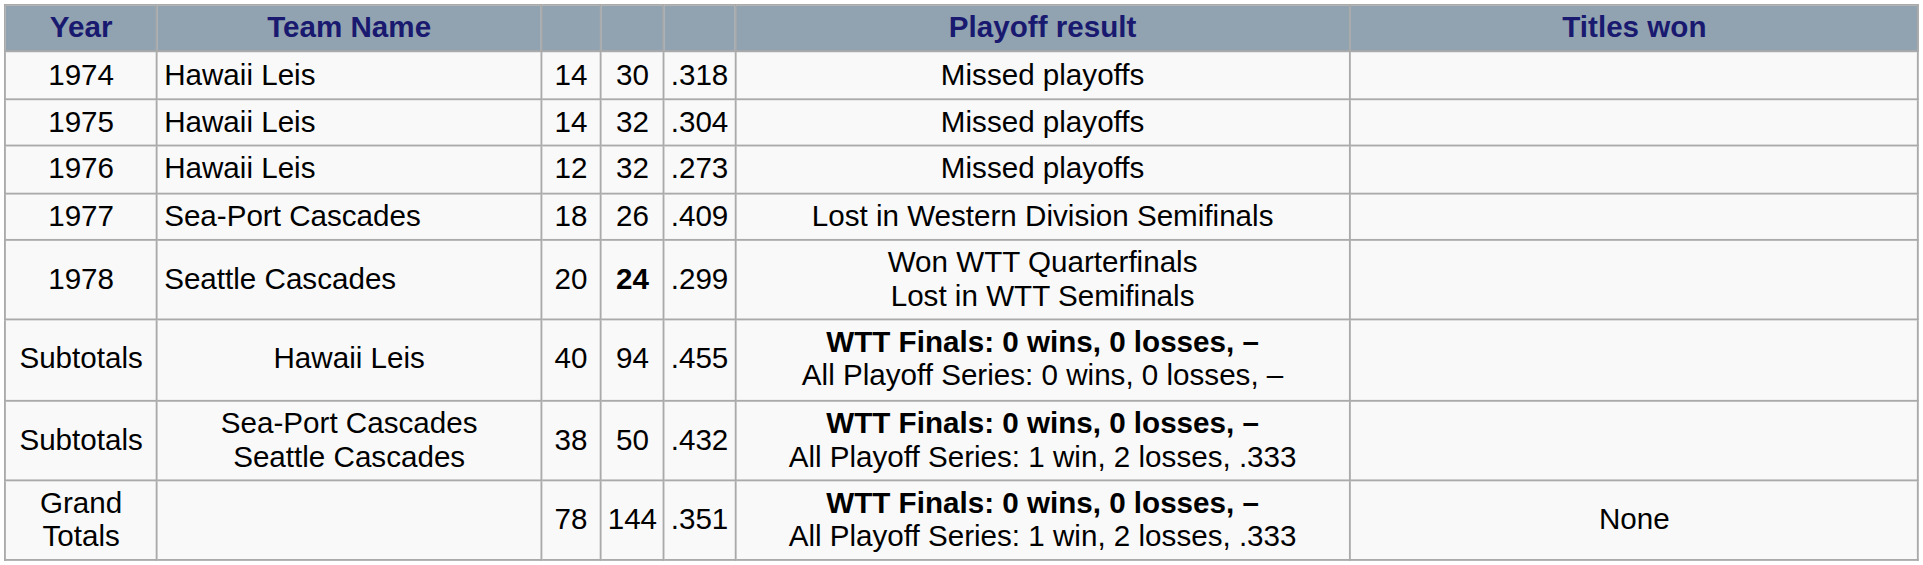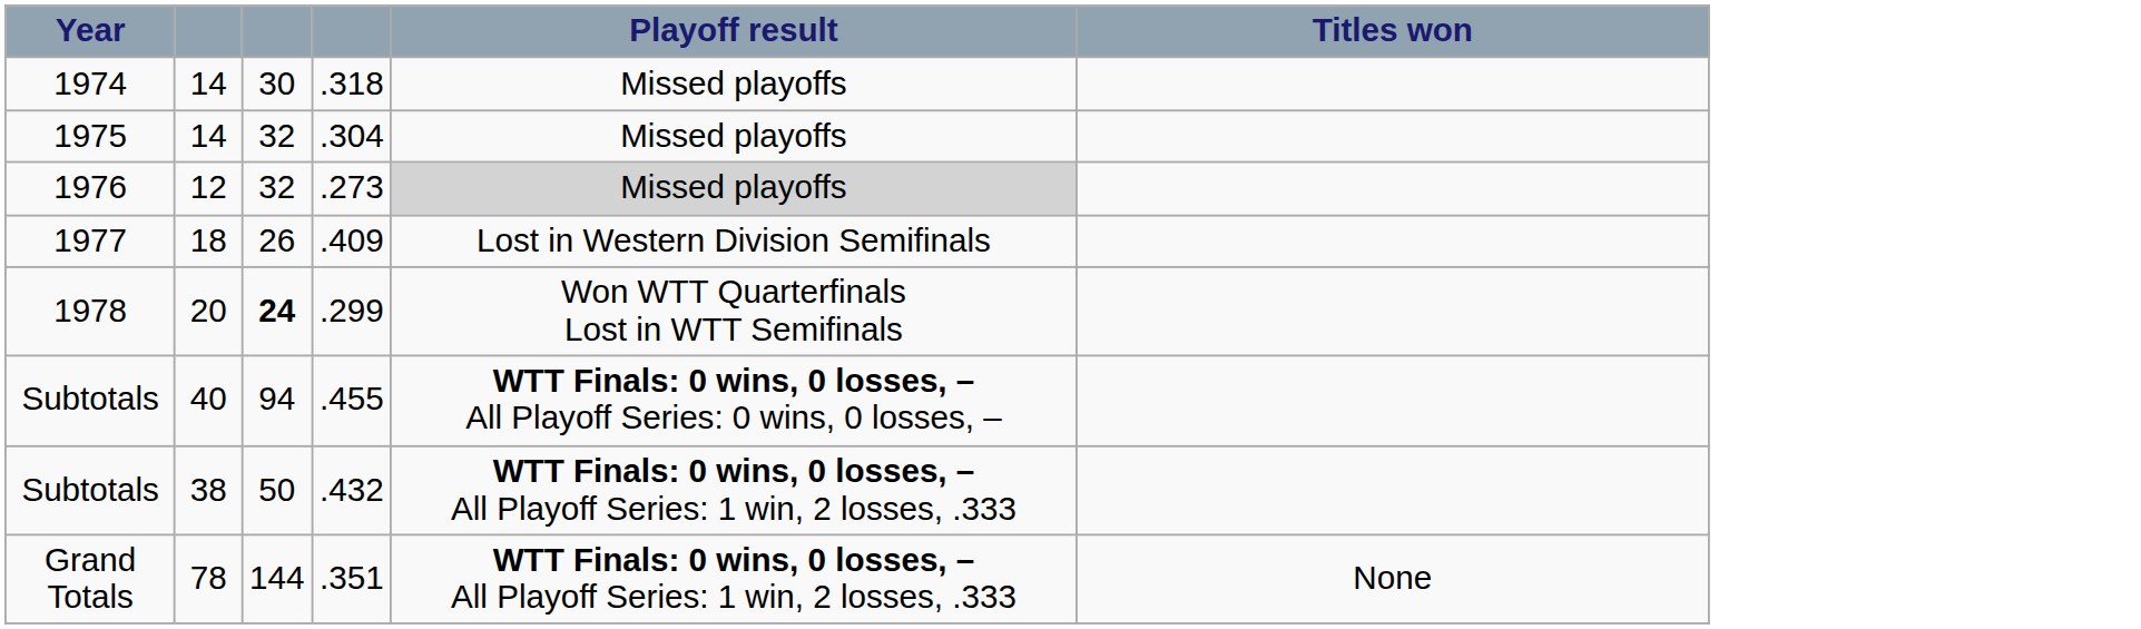 <table class="wikitable" style="text-align:center">
 <tr>
 <th style="background:#91A3B0; color:#191970" width="75px">Year</th>
-<th style="background:#91A3B0; color:#191970" width="200px">Team Name</th>
 <th style="background:#91A3B0; color:#191970" width="25px"></th>
 <th style="background:#91A3B0; color:#191970" width="25px"></th>
 <th style="background:#91A3B0; color:#191970" width="25px"></th>
 <th style="background:#91A3B0; color:#191970" width="325px">Playoff result</th>
 <th style="background:#91A3B0; color:#191970" width="300px">Titles won</th>
 </tr>
 <tr>
 <td>1974</td>
-<td align="left">Hawaii Leis</td>
 <td>14</td>
 <td>30</td>
 <td>.318</td>
 <td>Missed playoffs</td>
 <td></td>
 </tr>
 <tr>
 <td>1975</td>
-<td align="left">Hawaii Leis</td>
 <td>14</td>
 <td>32</td>
 <td>.304</td>
 <td>Missed playoffs</td>
 <td></td>
 </tr>
 <tr>
 <td>1976</td>
-<td align="left">Hawaii Leis</td>
 <td>12</td>
 <td>32</td>
 <td>.273</td>
-<td>Missed playoffs</td>
+<td style="background: lightgrey;">Missed playoffs</td>
 <td></td>
 </tr>
 <tr>
 <td>1977</td>
-<td align="left">Sea-Port Cascades</td>
 <td>18</td>
 <td>26</td>
 <td>.409</td>
 <td>Lost in Western Division Semifinals</td>
 <td></td>
 </tr>
 <tr>
 <td>1978</td>
-<td align="left">Seattle Cascades</td>
 <td>20</td>
 <td><strong>24</strong></td>
 <td>.299</td>
 <td>Won WTT Quarterfinals<br>Lost in WTT Semifinals</td>
 <td></td>
 </tr>
 <tr>
 <td>Subtotals</td>
-<td>Hawaii Leis</td>
 <td>40</td>
 <td>94</td>
 <td>.455</td>
 <td><strong>WTT Finals: 0 wins, 0 losses, –</strong><br>All Playoff Series: 0 wins, 0 losses, –</td>
 <td></td>
 </tr>
 <tr>
 <td>Subtotals</td>
-<td>Sea-Port Cascades<br>Seattle Cascades</td>
 <td>38</td>
 <td>50</td>
 <td>.432</td>
 <td><strong>WTT Finals: 0 wins, 0 losses, –</strong><br>All Playoff Series: 1 win, 2 losses, .333</td>
 <td></td>
 </tr>
 <tr>
 <td>Grand<br>Totals</td>
-<td></td>
 <td>78</td>
 <td>144</td>
 <td>.351</td>
 <td><strong>WTT Finals: 0 wins, 0 losses, –</strong><br>All Playoff Series: 1 win, 2 losses, .333</td>
 <td>None</td>
 </tr>
 </table>
